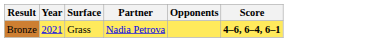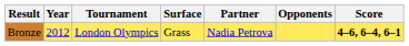 <table class="sortable wikitable">
 <tr>
 <th>Result</th>
 <th>Year</th>
+<th>Tournament</th>
 <th>Surface</th>
 <th>Partner</th>
 <th>Opponents</th>
 <th>Score</th>
 </tr>
 <tr bgcolor=FFEA5C>
 <td bgcolor=cd7f32>Bronze</td>
-<td><a href='#'>2021</a></td>
+<td><a href='#'>2012</a></td>
+<td><a href='#'>London Olympics</a></td>
 <td>Grass</td>
 <td> <a href='#'>Nadia Petrova</a></td>
 <td></td>
 <td><strong>4–6, 6–4, 6–1</strong></td>
 </tr>
 </table>
